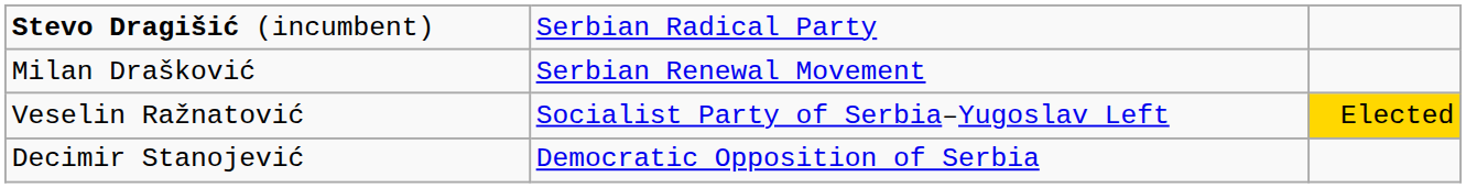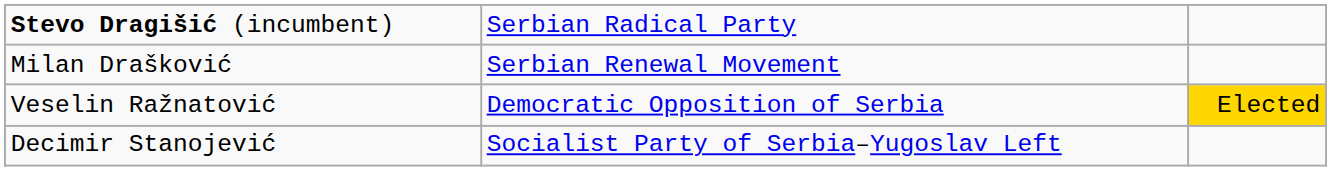 <table style="width:700px;" class="wikitable">
 <tr>
 <td align="left"><strong>Stevo Dragišić</strong> (incumbent)</td>
 <td align="left"><a href='#'>Serbian Radical Party</a></td>
 <td align="right"></td>
 </tr>
 <tr>
 <td align="left">Milan Drašković</td>
 <td align="left"><a href='#'>Serbian Renewal Movement</a></td>
 <td align="right"></td>
 </tr>
 <tr>
 <td align="left">Veselin Ražnatović</td>
-<td align="left"><a href='#'>Socialist Party of Serbia</a>–<a href='#'>Yugoslav Left</a></td>
+<td align="left"><a href='#'>Democratic Opposition of Serbia</a></td>
 <td align="right" style="background: gold;">Elected</td>
 </tr>
 <tr>
 <td align="left">Decimir Stanojević</td>
-<td align="left"><a href='#'>Democratic Opposition of Serbia</a></td>
+<td align="left"><a href='#'>Socialist Party of Serbia</a>–<a href='#'>Yugoslav Left</a></td>
 <td align="right"></td>
 </tr>
 </table>
